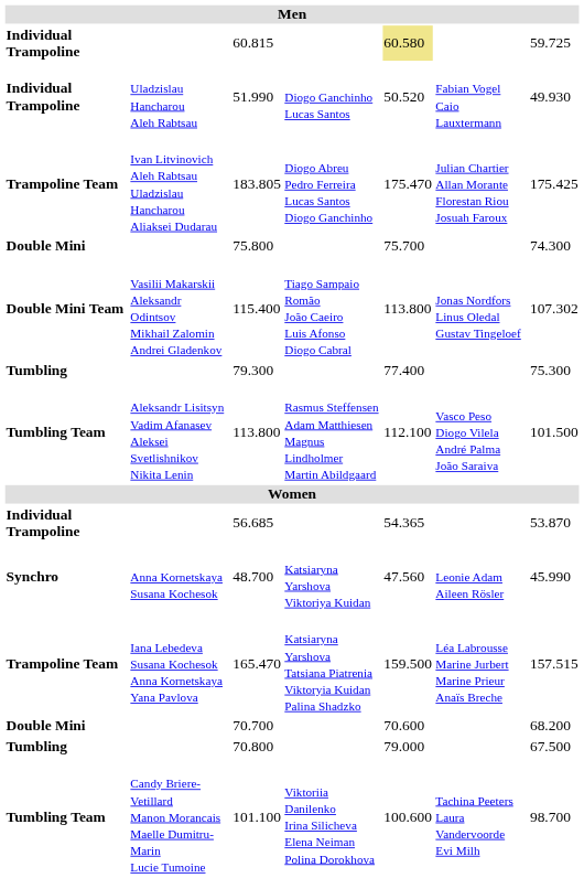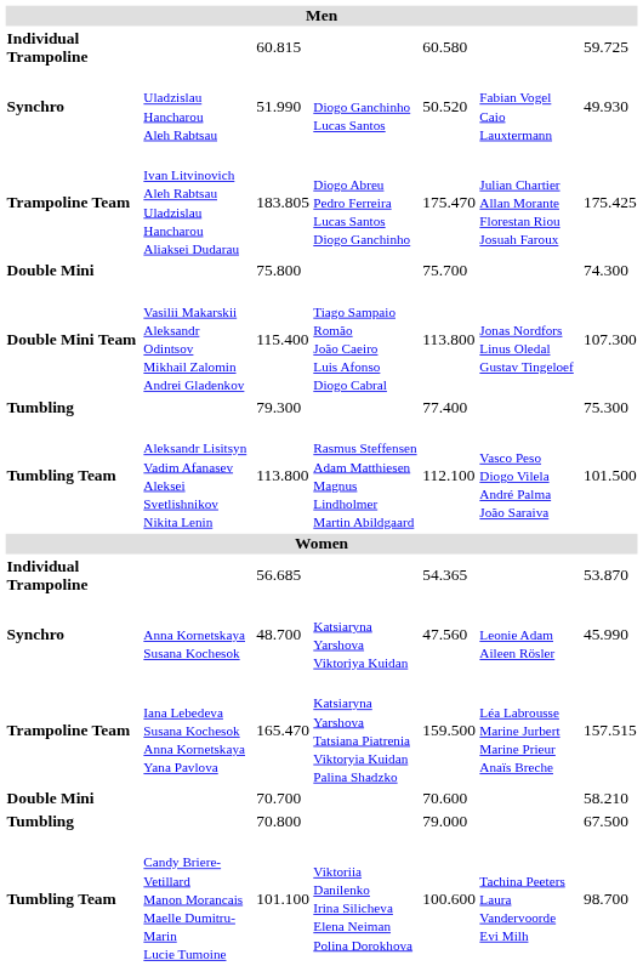 <table>
 <tr bgcolor="DFDFDF">
 <td colspan="7" align="center"><strong>Men</strong></td>
 </tr>
 <tr>
 <th scope=row style="text-align:left">Individual Trampoline</th>
 <td></td>
 <td>60.815</td>
 <td></td>
-<td style="background: khaki;">60.580</td>
+<td>60.580</td>
 <td></td>
 <td>59.725</td>
 </tr>
 <tr>
-<th scope=row style="text-align:left">Individual Trampoline</th>
+<th scope=row style="text-align:left">Synchro</th>
 <td><br><small><a href='#'>Uladzislau Hancharou</a><br><a href='#'>Aleh Rabtsau</a></small></td>
 <td>51.990</td>
 <td><br><small><a href='#'>Diogo Ganchinho</a><br><a href='#'>Lucas Santos</a></small></td>
 <td>50.520</td>
 <td><br><small><a href='#'>Fabian Vogel</a><br><a href='#'>Caio Lauxtermann</a></small></td>
 <td>49.930</td>
 </tr>
 <tr>
 <th scope=row style="text-align:left">Trampoline Team</th>
 <td><br><small><a href='#'>Ivan Litvinovich</a><br><a href='#'>Aleh Rabtsau</a><br><a href='#'>Uladzislau Hancharou</a><br><a href='#'>Aliaksei Dudarau</a></small></td>
 <td>183.805</td>
 <td><br><small><a href='#'>Diogo Abreu</a><br><a href='#'>Pedro Ferreira</a><br><a href='#'>Lucas Santos</a><br><a href='#'>Diogo Ganchinho</a></small></td>
 <td>175.470</td>
 <td><br><small><a href='#'>Julian Chartier</a><br><a href='#'>Allan Morante</a><br><a href='#'>Florestan Riou</a><br><a href='#'>Josuah Faroux</a></small></td>
 <td>175.425</td>
 </tr>
 <tr>
 <th scope=row style="text-align:left">Double Mini</th>
 <td></td>
 <td>75.800</td>
 <td></td>
 <td>75.700</td>
 <td></td>
 <td>74.300</td>
 </tr>
 <tr>
 <th scope=row style="text-align:left">Double Mini Team</th>
 <td><br><small><a href='#'>Vasilii Makarskii</a><br><a href='#'>Aleksandr Odintsov</a><br><a href='#'>Mikhail Zalomin</a><br><a href='#'>Andrei Gladenkov</a></small></td>
 <td>115.400</td>
 <td><br><small><a href='#'>Tiago Sampaio Romão</a><br><a href='#'>João Caeiro</a><br><a href='#'>Luis Afonso</a><br><a href='#'>Diogo Cabral</a></small></td>
 <td>113.800</td>
 <td><br><small><a href='#'>Jonas Nordfors</a><br><a href='#'>Linus Oledal</a><br><a href='#'>Gustav Tingeloef</a></small></td>
-<td>107.302</td>
+<td>107.300</td>
 </tr>
 <tr>
 <th scope=row style="text-align:left">Tumbling</th>
 <td></td>
 <td>79.300</td>
 <td></td>
 <td>77.400</td>
 <td></td>
 <td>75.300</td>
 </tr>
 <tr>
 <th scope=row style="text-align:left">Tumbling Team</th>
 <td><br><small><a href='#'>Aleksandr Lisitsyn</a><br><a href='#'>Vadim Afanasev</a><br><a href='#'>Aleksei Svetlishnikov</a><br><a href='#'>Nikita Lenin</a></small></td>
 <td>113.800</td>
 <td><br><small><a href='#'>Rasmus Steffensen</a><br><a href='#'>Adam Matthiesen</a><br><a href='#'>Magnus Lindholmer</a><br><a href='#'>Martin Abildgaard</a></small></td>
 <td>112.100</td>
 <td><br><small><a href='#'>Vasco Peso</a><br><a href='#'>Diogo Vilela</a><br><a href='#'>André Palma</a><br><a href='#'>João Saraiva</a></small></td>
 <td>101.500</td>
 </tr>
 <tr bgcolor="DFDFDF">
 <td colspan="7" align="center"><strong>Women</strong></td>
 </tr>
 <tr>
 <th scope=row style="text-align:left">Individual Trampoline</th>
 <td></td>
 <td>56.685</td>
 <td></td>
 <td>54.365</td>
 <td></td>
 <td>53.870</td>
 </tr>
 <tr>
 <th scope=row style="text-align:left">Synchro</th>
 <td><br><small><a href='#'>Anna Kornetskaya</a><br><a href='#'>Susana Kochesok</a></small></td>
 <td>48.700</td>
 <td><br><small><a href='#'>Katsiaryna Yarshova</a><br><a href='#'>Viktoriya Kuidan</a></small></td>
 <td>47.560</td>
 <td><br><small><a href='#'>Leonie Adam</a><br><a href='#'>Aileen Rösler</a></small></td>
 <td>45.990</td>
 </tr>
 <tr>
 <th scope=row style="text-align:left">Trampoline Team</th>
 <td><br><small><a href='#'>Iana Lebedeva</a><br><a href='#'>Susana Kochesok</a><br><a href='#'>Anna Kornetskaya</a><br><a href='#'>Yana Pavlova</a></small></td>
 <td>165.470</td>
 <td><br><small><a href='#'>Katsiaryna Yarshova</a><br><a href='#'>Tatsiana Piatrenia</a><br><a href='#'>Viktoryia Kuidan</a><br><a href='#'>Palina Shadzko</a></small></td>
 <td>159.500</td>
 <td><br><small><a href='#'>Léa Labrousse</a><br><a href='#'>Marine Jurbert</a><br><a href='#'>Marine Prieur</a><br><a href='#'>Anaïs Breche</a></small></td>
 <td>157.515</td>
 </tr>
 <tr>
 <th scope=row style="text-align:left">Double Mini</th>
 <td></td>
 <td>70.700</td>
 <td></td>
 <td>70.600</td>
 <td></td>
-<td>68.200</td>
+<td>58.210</td>
 </tr>
 <tr>
 <th scope=row style="text-align:left">Tumbling</th>
 <td></td>
 <td>70.800</td>
 <td></td>
 <td>79.000</td>
 <td></td>
 <td>67.500</td>
 </tr>
 <tr>
 <th scope=row style="text-align:left">Tumbling Team</th>
 <td><br><small><a href='#'>Candy Briere-Vetillard</a><br><a href='#'>Manon Morancais</a><br><a href='#'>Maelle Dumitru-Marin</a><br><a href='#'>Lucie Tumoine</a></small></td>
 <td>101.100</td>
 <td><br><small><a href='#'>Viktoriia Danilenko</a><br><a href='#'>Irina Silicheva</a><br><a href='#'>Elena Neiman</a><br><a href='#'>Polina Dorokhova</a></small></td>
 <td>100.600</td>
 <td><br><small><a href='#'>Tachina Peeters</a><br><a href='#'>Laura Vandervoorde</a><br><a href='#'>Evi Milh</a></small></td>
 <td>98.700</td>
 </tr>
 </table>
